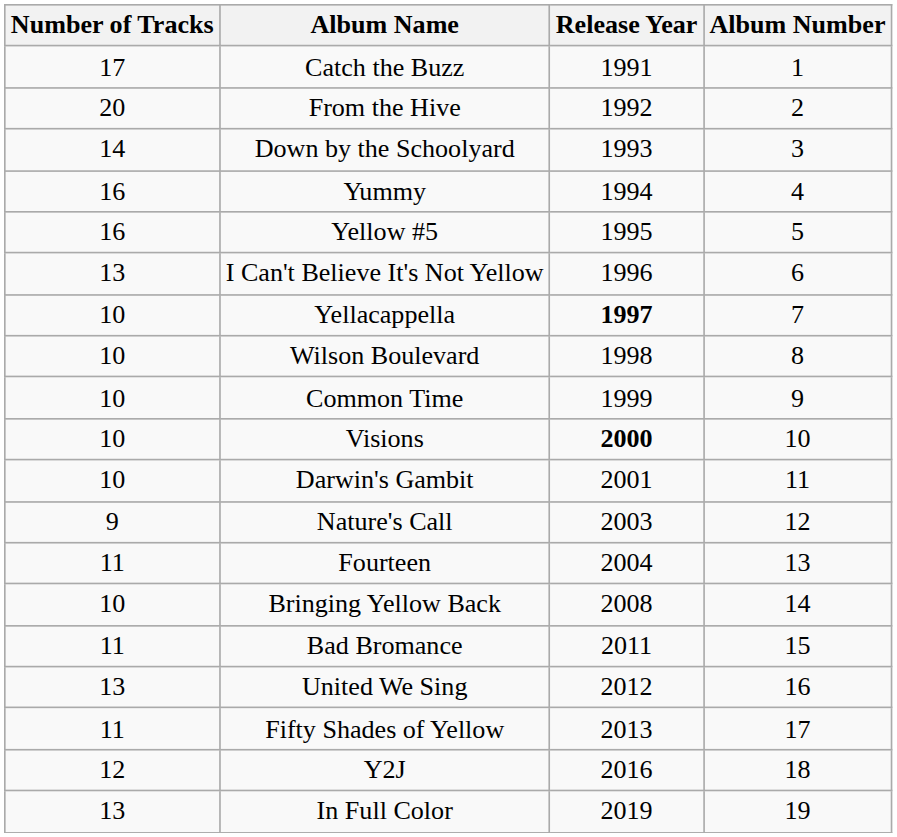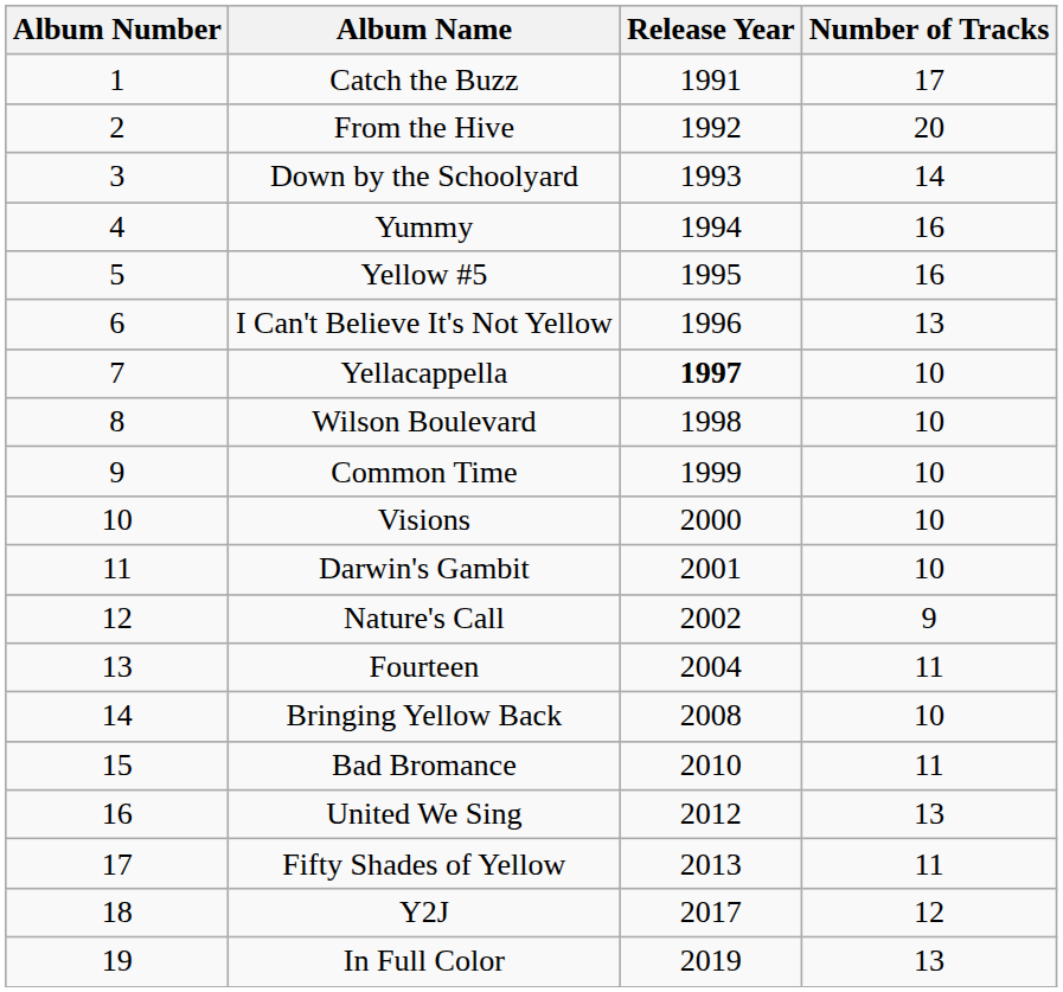 <table class="wikitable sortable">
 <tr>
-<th>Number of Tracks</th>
+<th>Album Number</th>
 <th>Album Name</th>
 <th>Release Year</th>
-<th>Album Number</th>
+<th>Number of Tracks</th>
 </tr>
 <tr>
-<td align="center">17</td>
+<td align="center">1</td>
 <td align="center">Catch the Buzz</td>
 <td align="center">1991</td>
-<td align="center">1</td>
+<td align="center">17</td>
 </tr>
 <tr>
-<td align="center">20</td>
+<td align="center">2</td>
 <td align="center">From the Hive</td>
 <td align="center">1992</td>
-<td align="center">2</td>
+<td align="center">20</td>
 </tr>
 <tr>
-<td align="center">14</td>
+<td align="center">3</td>
 <td align="center">Down by the Schoolyard</td>
 <td align="center">1993</td>
-<td align="center">3</td>
+<td align="center">14</td>
 </tr>
 <tr>
-<td align="center">16</td>
+<td align="center">4</td>
 <td align="center">Yummy</td>
 <td align="center">1994</td>
-<td align="center">4</td>
+<td align="center">16</td>
 </tr>
 <tr>
-<td align="center">16</td>
+<td align="center">5</td>
 <td align="center">Yellow #5</td>
 <td align="center">1995</td>
-<td align="center">5</td>
+<td align="center">16</td>
 </tr>
 <tr>
-<td align="center">13</td>
+<td align="center">6</td>
 <td align="center">I Can't Believe It's Not Yellow</td>
 <td align="center">1996</td>
-<td align="center">6</td>
+<td align="center">13</td>
 </tr>
 <tr>
-<td align="center">10</td>
+<td align="center">7</td>
 <td align="center">Yellacappella</td>
 <td align="center"><strong>1997</strong></td>
-<td align="center">7</td>
+<td align="center">10</td>
 </tr>
 <tr>
-<td align="center">10</td>
+<td align="center">8</td>
 <td align="center">Wilson Boulevard</td>
 <td align="center">1998</td>
-<td align="center">8</td>
+<td align="center">10</td>
 </tr>
 <tr>
-<td align="center">10</td>
+<td align="center">9</td>
 <td align="center">Common Time</td>
 <td align="center">1999</td>
-<td align="center">9</td>
+<td align="center">10</td>
 </tr>
 <tr>
 <td align="center">10</td>
 <td align="center">Visions</td>
-<td align="center"><strong>2000</strong></td>
+<td align="center">2000</td>
 <td align="center">10</td>
 </tr>
 <tr>
-<td align="center">10</td>
+<td align="center">11</td>
 <td align="center">Darwin's Gambit</td>
 <td align="center">2001</td>
+<td align="center">10</td>
+</tr>
+<tr>
+<td align="center">12</td>
+<td align="center">Nature's Call</td>
+<td align="center">2002</td>
+<td align="center">9</td>
+</tr>
+<tr>
+<td align="center">13</td>
+<td align="center">Fourteen</td>
+<td align="center">2004</td>
 <td align="center">11</td>
 </tr>
 <tr>
-<td align="center">9</td>
-<td align="center">Nature's Call</td>
-<td align="center">2003</td>
+<td align="center">14</td>
+<td align="center">Bringing Yellow Back</td>
+<td align="center">2008</td>
+<td align="center">10</td>
+</tr>
+<tr>
+<td align="center">15</td>
+<td align="center">Bad Bromance</td>
+<td align="center">2010</td>
+<td align="center">11</td>
+</tr>
+<tr>
+<td align="center">16</td>
+<td align="center">United We Sing</td>
+<td align="center">2012</td>
+<td align="center">13</td>
+</tr>
+<tr>
+<td align="center">17</td>
+<td align="center">Fifty Shades of Yellow</td>
+<td align="center">2013</td>
+<td align="center">11</td>
+</tr>
+<tr>
+<td align="center">18</td>
+<td align="center">Y2J</td>
+<td align="center">2017</td>
 <td align="center">12</td>
 </tr>
 <tr>
-<td align="center">11</td>
-<td align="center">Fourteen</td>
-<td align="center">2004</td>
+<td align="center">19</td>
+<td align="center">In Full Color</td>
+<td align="center">2019</td>
 <td align="center">13</td>
 </tr>
-<tr>
-<td align="center">10</td>
-<td align="center">Bringing Yellow Back</td>
-<td align="center">2008</td>
-<td align="center">14</td>
-</tr>
-<tr>
-<td align="center">11</td>
-<td align="center">Bad Bromance</td>
-<td align="center">2011</td>
-<td align="center">15</td>
-</tr>
-<tr>
-<td align="center">13</td>
-<td align="center">United We Sing</td>
-<td align="center">2012</td>
-<td align="center">16</td>
-</tr>
-<tr>
-<td align="center">11</td>
-<td align="center">Fifty Shades of Yellow</td>
-<td align="center">2013</td>
-<td align="center">17</td>
-</tr>
-<tr>
-<td align="center">12</td>
-<td align="center">Y2J</td>
-<td align="center">2016</td>
-<td align="center">18</td>
-</tr>
-<tr>
-<td align="center">13</td>
-<td align="center">In Full Color</td>
-<td align="center">2019</td>
-<td align="center">19</td>
-</tr>
 </table>
